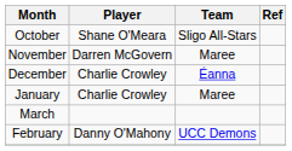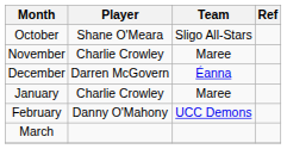 <table class="wikitable" style="text-align:center">
 <tr>
 <th>Month</th>
 <th>Player</th>
 <th>Team</th>
 <th>Ref</th>
 </tr>
 <tr>
 <td>October</td>
 <td>Shane O'Meara</td>
 <td>Sligo All-Stars</td>
 <td></td>
 </tr>
 <tr>
 <td>November</td>
-<td>Darren McGovern</td>
+<td>Charlie Crowley</td>
 <td>Maree</td>
 <td></td>
 </tr>
 <tr>
 <td>December</td>
-<td>Charlie Crowley</td>
+<td>Darren McGovern</td>
 <td><a href='#'>Éanna</a></td>
 <td></td>
 </tr>
 <tr>
 <td>January</td>
 <td>Charlie Crowley</td>
 <td>Maree</td>
 <td></td>
 </tr>
 <tr>
+<td>February</td>
+<td>Danny O'Mahony</td>
+<td><a href='#'>UCC Demons</a></td>
+<td></td>
+</tr>
+<tr>
 <td>March</td>
 <td></td>
 <td></td>
 <td></td>
 </tr>
 <tr>
-<td>February</td>
-<td>Danny O'Mahony</td>
-<td><a href='#'>UCC Demons</a></td>
-<td></td>
-</tr>
-<tr>
 </tr>
 </table>
